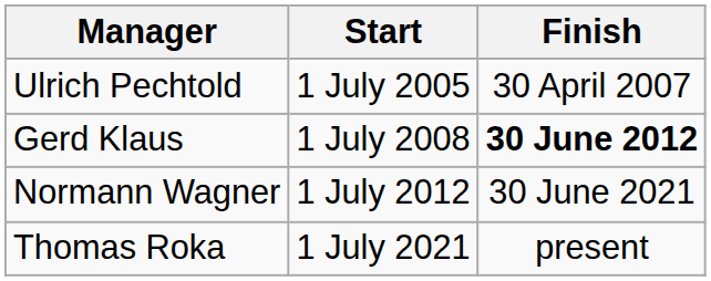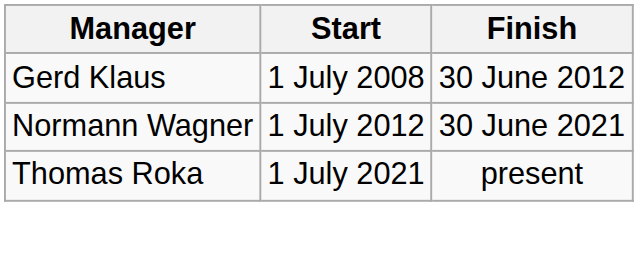 <table class="wikitable">
 <tr>
 <th>Manager</th>
 <th>Start</th>
 <th>Finish</th>
 </tr>
 <tr align="center">
-<td align="left">Ulrich Pechtold</td>
-<td>1 July 2005</td>
-<td>30 April 2007</td>
-</tr>
-<tr align="center">
 <td align="left">Gerd Klaus</td>
 <td>1 July 2008</td>
-<td><strong>30 June 2012</strong></td>
+<td>30 June 2012</td>
 </tr>
 <tr align="center">
 <td align="left">Normann Wagner</td>
 <td>1 July 2012</td>
 <td>30 June 2021</td>
 </tr>
 <tr align="center">
 <td align="left">Thomas Roka</td>
 <td>1 July 2021</td>
 <td>present</td>
 </tr>
 </table>
